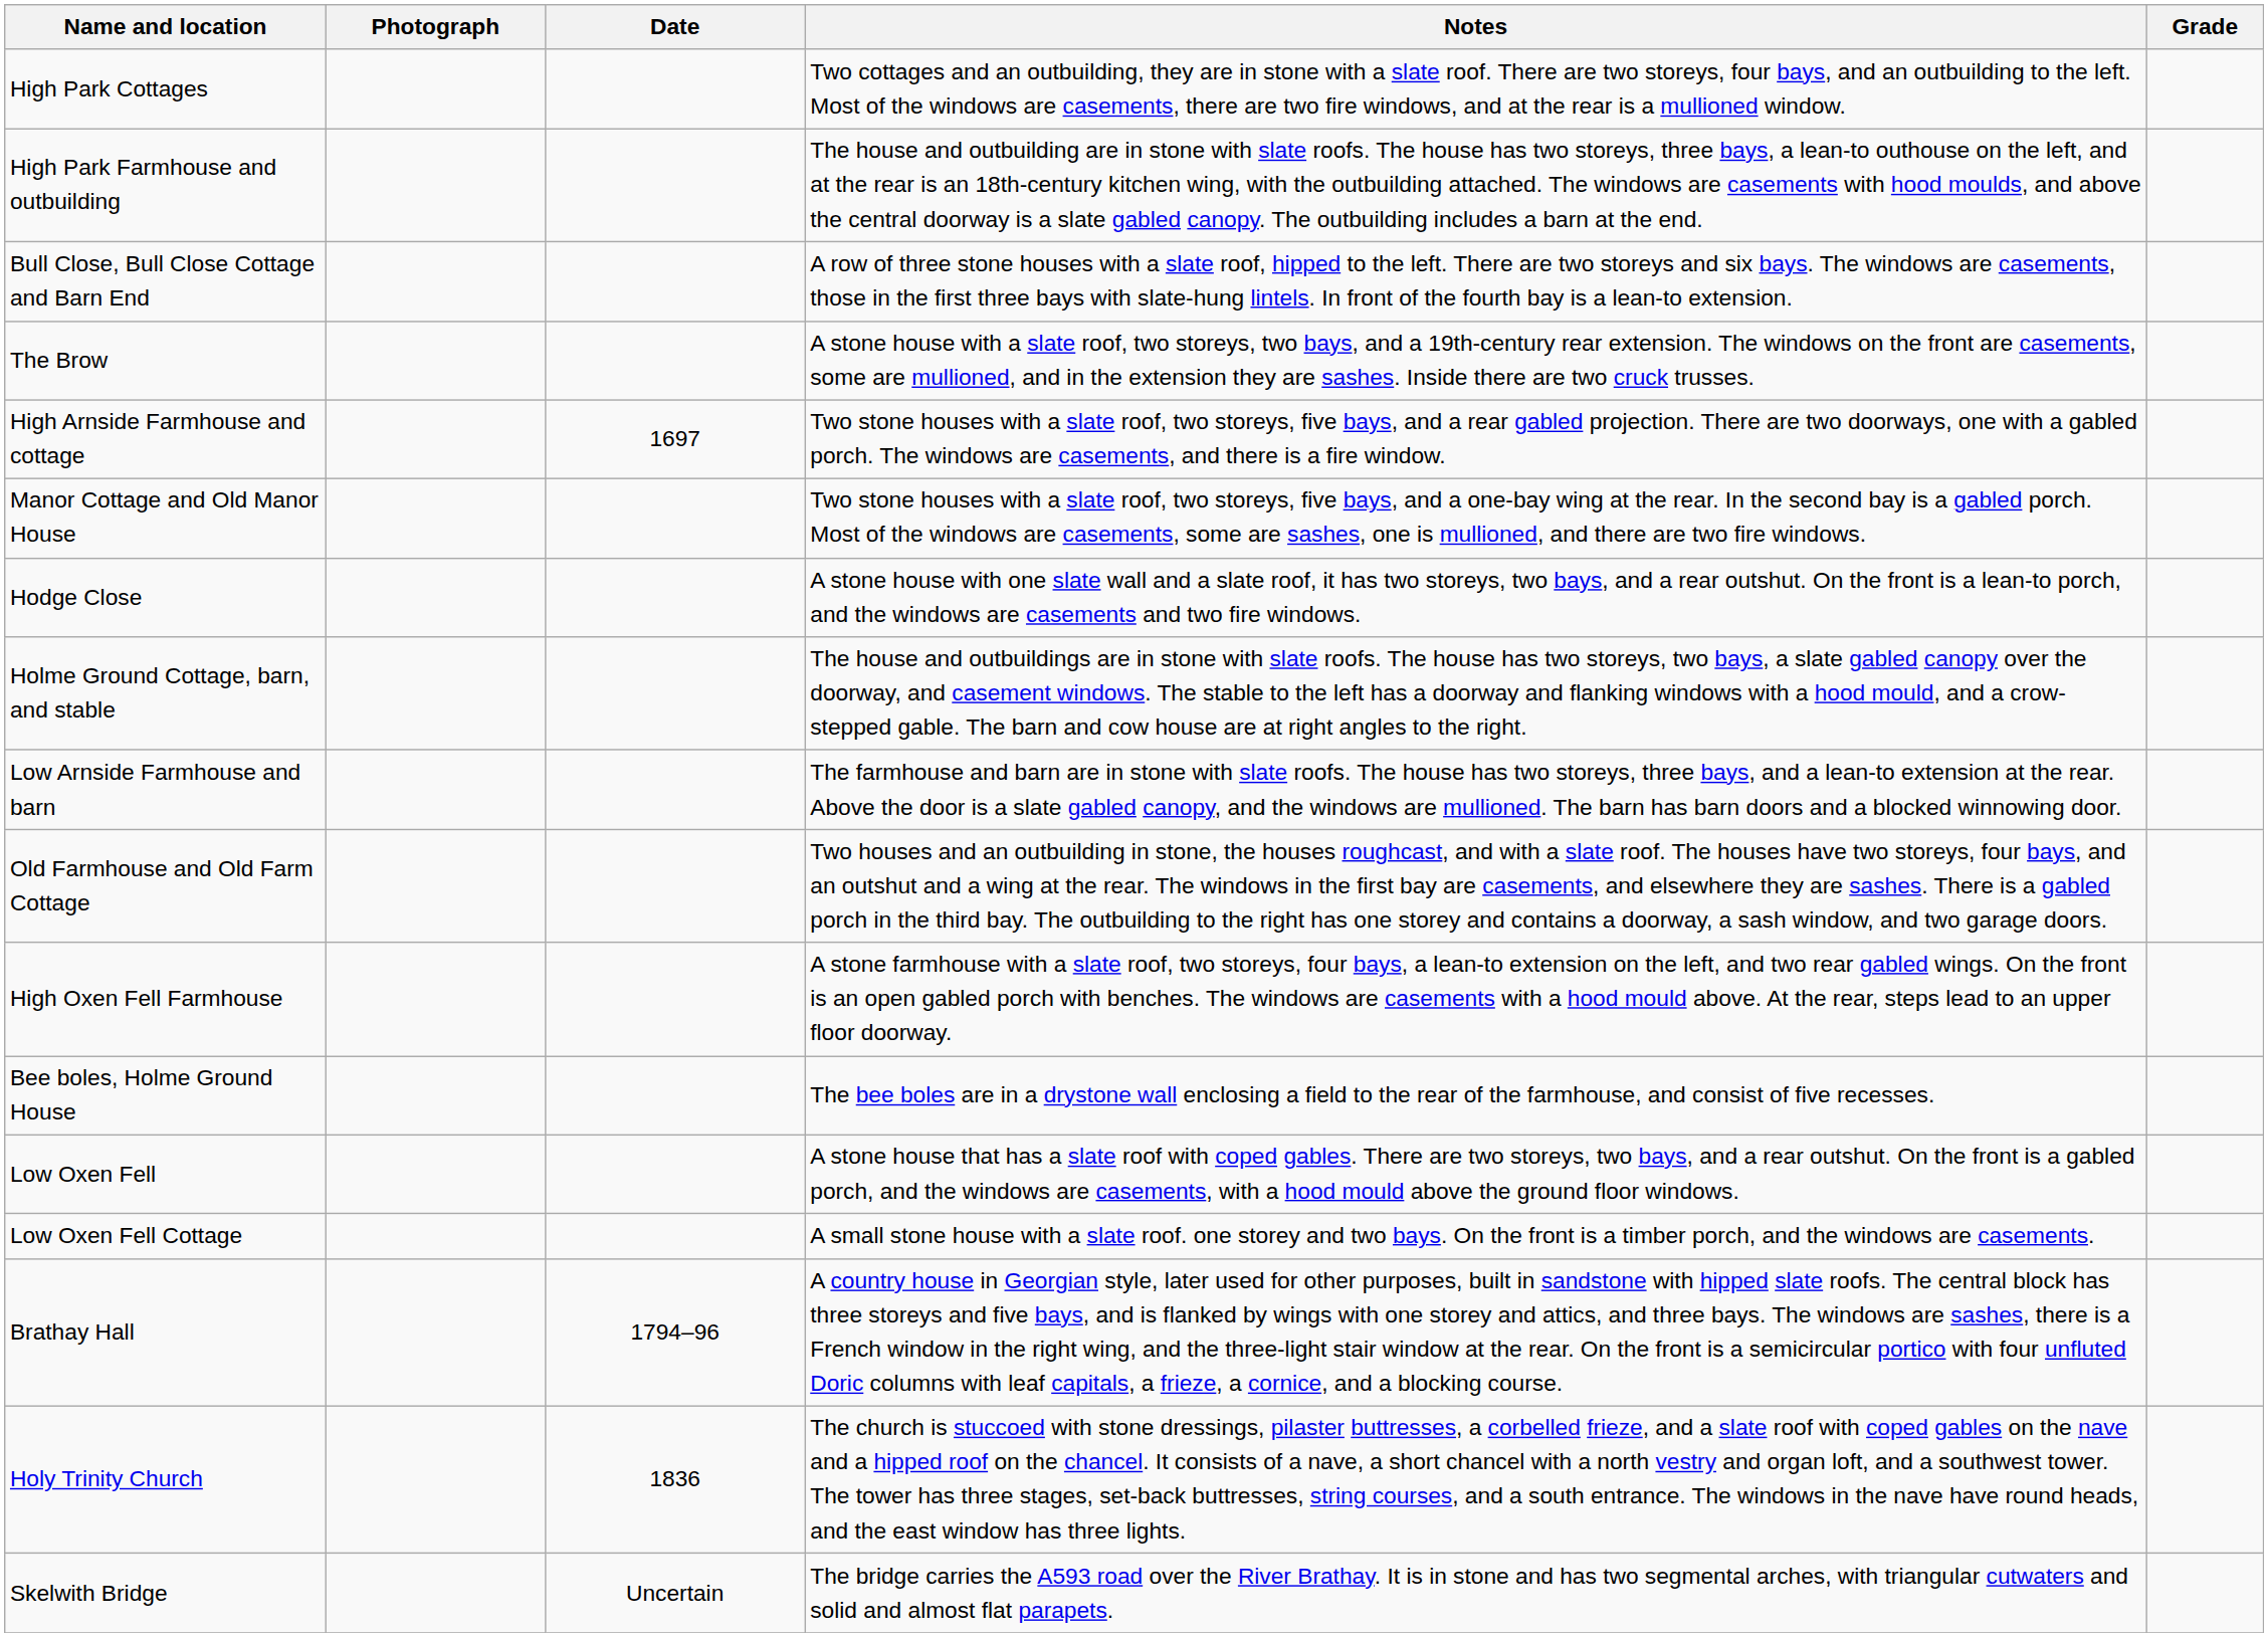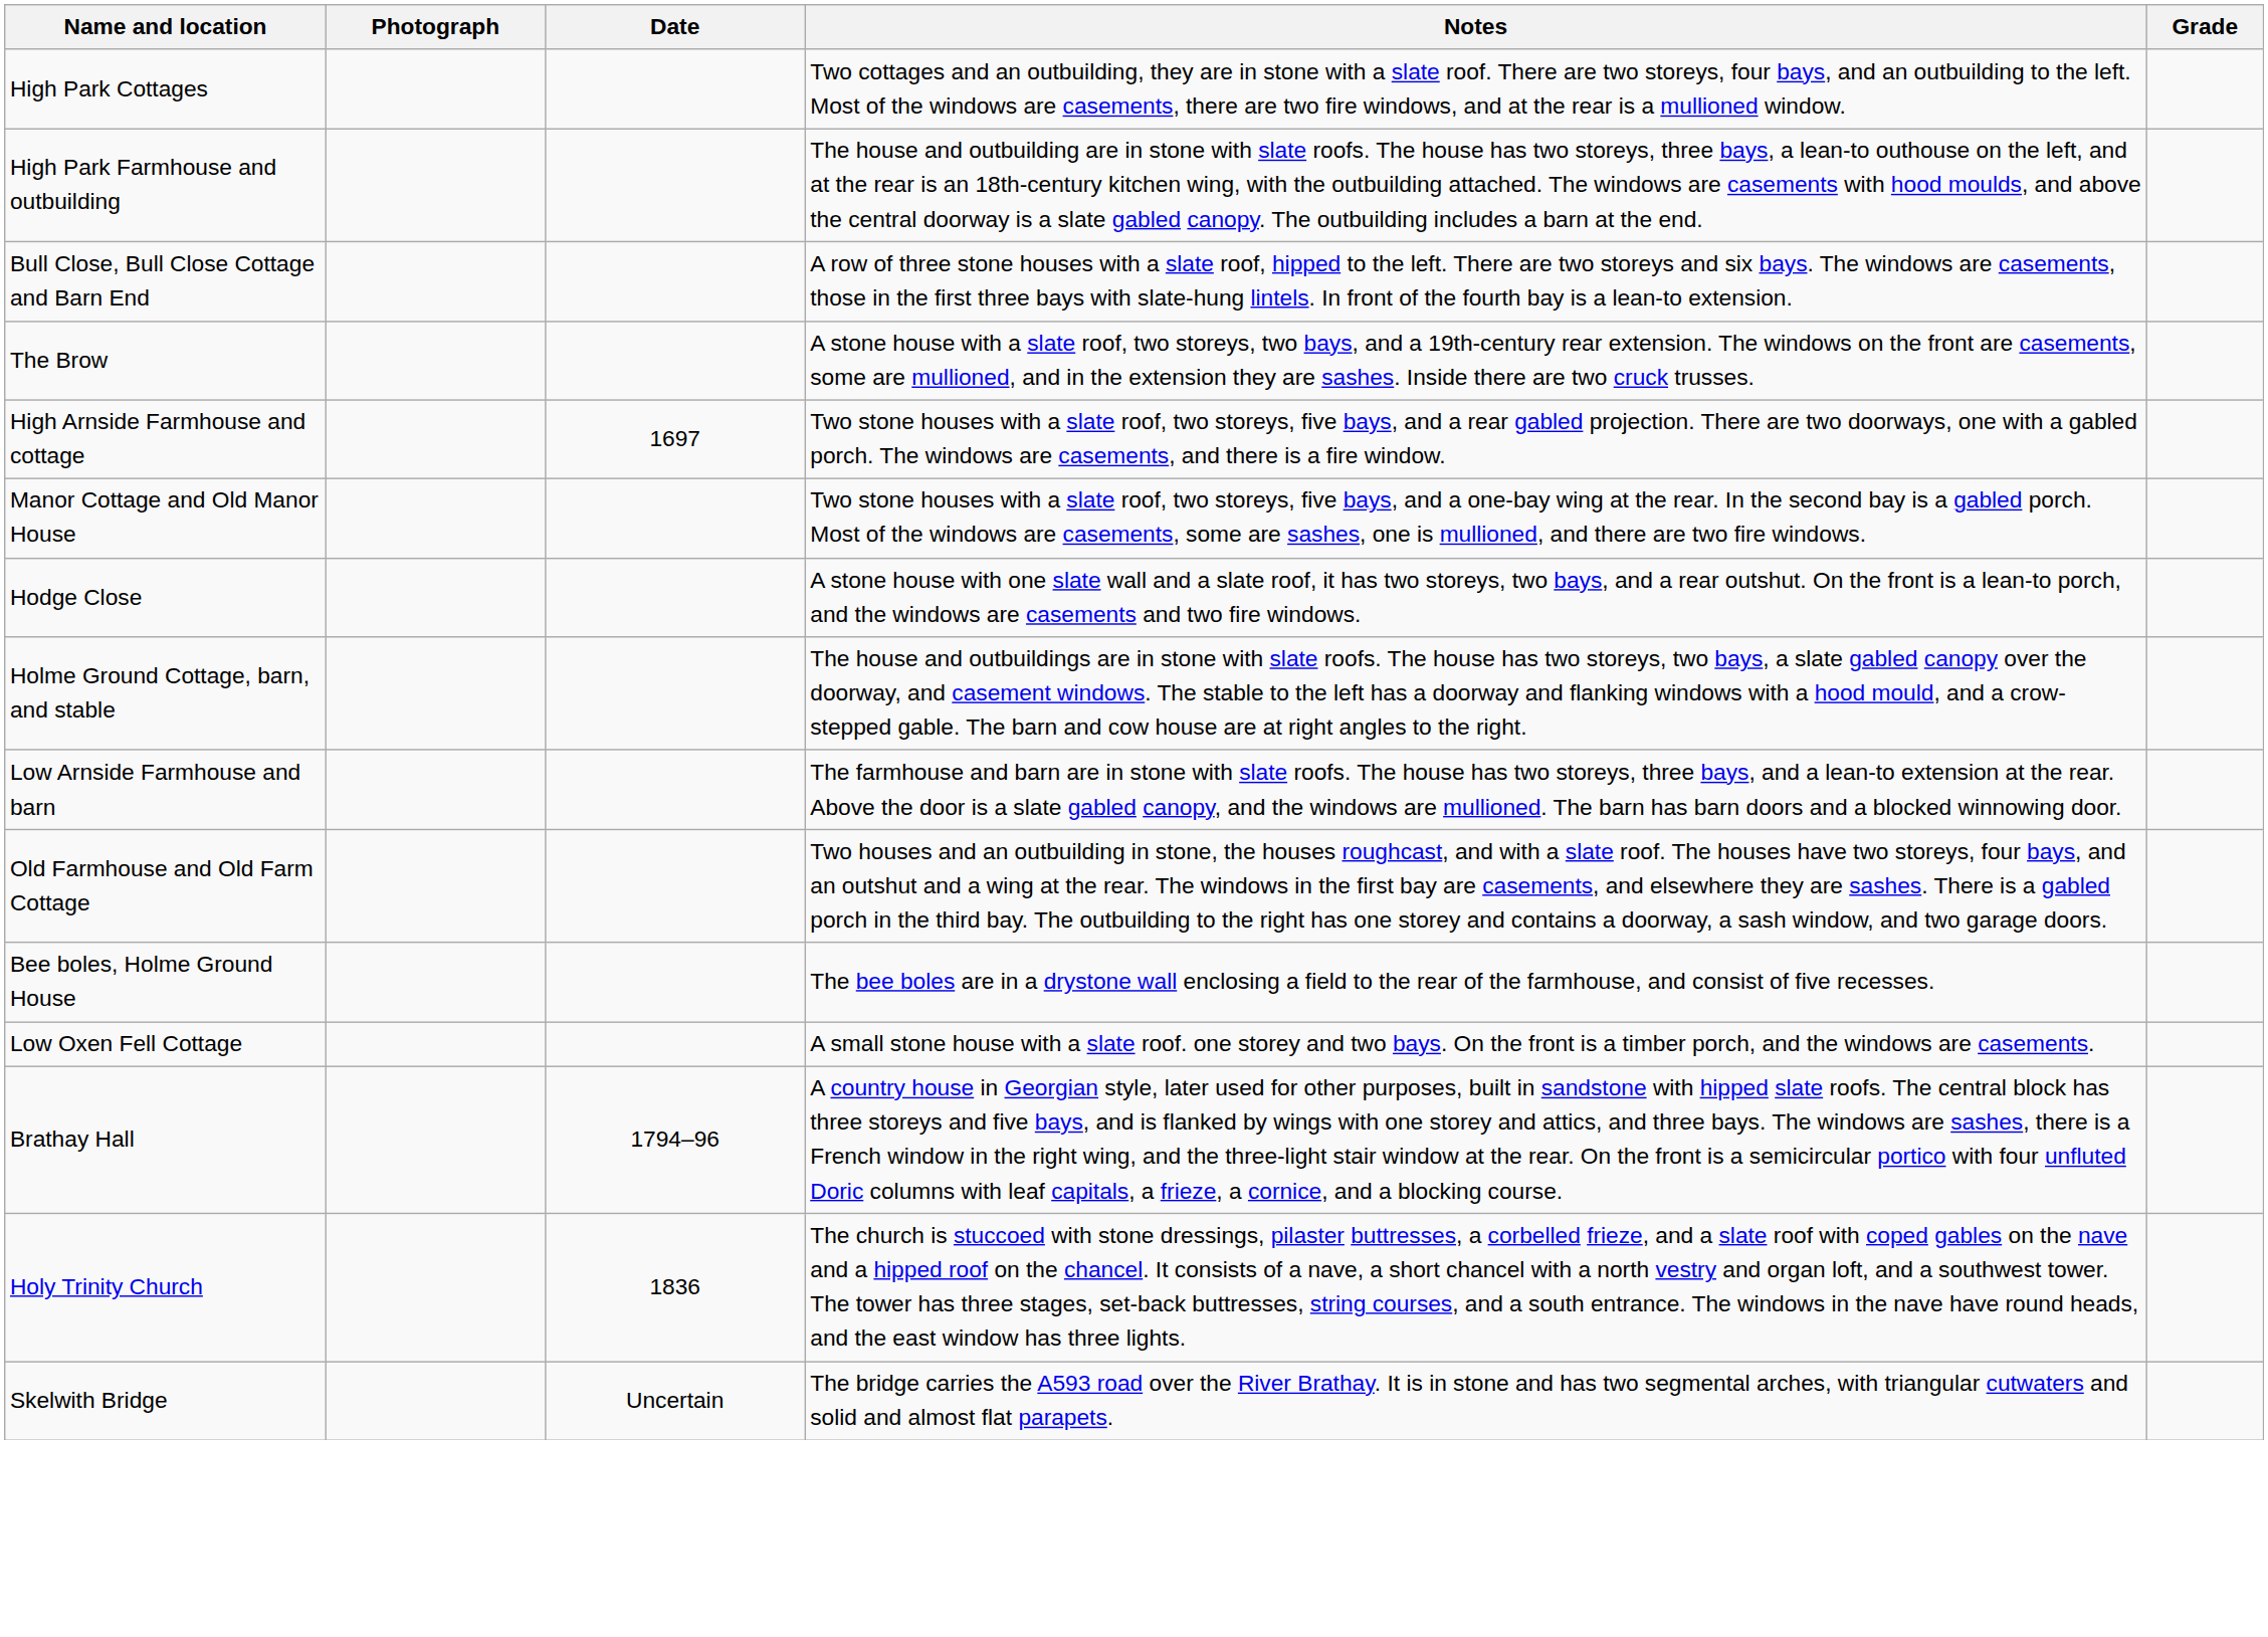 <table class="wikitable sortable plainrowheaders" style="width:100%; border:0; text-align:left; line-height:150%;">
 <tr>
 <th scope="col"  style="width:150px">Name and location</th>
 <th scope="col"  style="width:100px" class="unsortable">Photograph</th>
 <th scope="col"  style="width:120px">Date</th>
 <th scope="col"  style="width:650px" class="unsortable">Notes</th>
 <th scope="col"  style="width:50px">Grade</th>
 </tr>
 <tr>
 <td>High Park Cottages<br><small></small></td>
 <td></td>
 <td align="center"></td>
 <td>Two cottages and an outbuilding, they are in stone with a <a href='#'>slate</a> roof.  There are two storeys, four <a href='#'>bays</a>, and an outbuilding to the left.  Most of the windows are <a href='#'>casements</a>, there are two fire windows, and at the rear is a <a href='#'>mullioned</a> window.</td>
 <td align="center" ></td>
 </tr>
 <tr>
 <td>High Park Farmhouse and outbuilding<br><small></small></td>
 <td></td>
 <td align="center"></td>
 <td>The house and outbuilding are in stone with <a href='#'>slate</a> roofs.  The house has two storeys, three <a href='#'>bays</a>, a lean-to outhouse on the left, and at the rear is an 18th-century kitchen wing, with the outbuilding attached.  The windows are <a href='#'>casements</a> with <a href='#'>hood moulds</a>, and above the central doorway is a slate <a href='#'>gabled</a> <a href='#'>canopy</a>.  The outbuilding includes a barn at the end.</td>
 <td align="center" ></td>
 </tr>
 <tr>
 <td>Bull Close, Bull Close Cottage and Barn End<br><small></small></td>
 <td></td>
 <td align="center"></td>
 <td>A row of three stone houses with a <a href='#'>slate</a> roof, <a href='#'>hipped</a> to the left.  There are two storeys and six <a href='#'>bays</a>.  The windows are <a href='#'>casements</a>, those in the first three bays with slate-hung <a href='#'>lintels</a>.  In front of the fourth bay is a lean-to extension.</td>
 <td align="center" ></td>
 </tr>
 <tr>
 <td>The Brow<br><small></small></td>
 <td></td>
 <td align="center"></td>
 <td>A stone house with a <a href='#'>slate</a> roof, two storeys, two <a href='#'>bays</a>, and a 19th-century rear extension.  The windows on the front are <a href='#'>casements</a>, some are <a href='#'>mullioned</a>, and in the extension they are <a href='#'>sashes</a>.  Inside there are two <a href='#'>cruck</a> trusses.</td>
 <td align="center" ></td>
 </tr>
 <tr>
 <td>High Arnside Farmhouse and cottage<br><small></small></td>
 <td></td>
 <td align="center">1697</td>
 <td>Two stone houses with a <a href='#'>slate</a> roof, two storeys, five <a href='#'>bays</a>, and a rear <a href='#'>gabled</a> projection.  There are two doorways, one with a gabled porch.  The windows are <a href='#'>casements</a>, and there is a fire window.</td>
 <td align="center" ></td>
 </tr>
 <tr>
 <td>Manor Cottage and Old Manor House<br><small></small></td>
 <td></td>
 <td align="center"></td>
 <td>Two stone houses with a <a href='#'>slate</a> roof, two storeys, five <a href='#'>bays</a>, and a one-bay wing at the rear.  In the second bay is a <a href='#'>gabled</a> porch.  Most of the windows are <a href='#'>casements</a>, some are <a href='#'>sashes</a>, one is <a href='#'>mullioned</a>, and there are two fire windows.</td>
 <td align="center" ></td>
 </tr>
 <tr>
 <td>Hodge Close<br><small></small></td>
 <td></td>
 <td align="center"></td>
 <td>A stone house with one <a href='#'>slate</a> wall and a slate roof, it has two storeys, two <a href='#'>bays</a>, and a rear outshut.  On the front is a lean-to porch, and the windows are <a href='#'>casements</a> and two fire windows.</td>
 <td align="center" ></td>
 </tr>
 <tr>
 <td>Holme Ground Cottage, barn, and stable<br><small></small></td>
 <td></td>
 <td align="center"></td>
 <td>The house and outbuildings are in stone with <a href='#'>slate</a> roofs.  The house has two storeys, two <a href='#'>bays</a>, a slate <a href='#'>gabled</a> <a href='#'>canopy</a> over the doorway, and <a href='#'>casement windows</a>.  The stable to the left has a doorway and flanking windows with a <a href='#'>hood mould</a>, and a crow-stepped gable.  The barn and cow house are at right angles to the right.</td>
 <td align="center" ></td>
 </tr>
 <tr>
 <td>Low Arnside Farmhouse and barn<br><small></small></td>
 <td></td>
 <td align="center"></td>
 <td>The farmhouse and barn are in stone with <a href='#'>slate</a> roofs.  The house has two storeys, three <a href='#'>bays</a>, and a lean-to extension at the rear.  Above the door is a slate <a href='#'>gabled</a> <a href='#'>canopy</a>, and the windows are <a href='#'>mullioned</a>.  The barn has barn doors and a blocked winnowing door.</td>
 <td align="center" ></td>
 </tr>
 <tr>
 <td>Old Farmhouse and Old Farm Cottage<br><small></small></td>
 <td></td>
 <td align="center"></td>
 <td>Two houses and an outbuilding in stone, the houses <a href='#'>roughcast</a>, and with a <a href='#'>slate</a> roof.  The houses have two storeys, four <a href='#'>bays</a>, and an outshut and a wing at the rear.  The windows in the first bay are <a href='#'>casements</a>, and elsewhere they are <a href='#'>sashes</a>.  There is a <a href='#'>gabled</a> porch in the third bay.  The outbuilding to the right has one storey and contains a doorway, a sash window, and two garage doors.</td>
 <td align="center" ></td>
 </tr>
 <tr>
-<td>High Oxen Fell Farmhouse<br><small></small></td>
-<td></td>
-<td align="center"></td>
-<td>A stone farmhouse with a <a href='#'>slate</a> roof, two storeys, four <a href='#'>bays</a>, a lean-to extension on the left, and two rear <a href='#'>gabled</a> wings.  On the front is an open gabled porch with benches.  The windows are <a href='#'>casements</a> with a <a href='#'>hood mould</a> above.  At the rear, steps lead to an upper floor doorway.</td>
-<td align="center" ></td>
-</tr>
-<tr>
 <td>Bee boles, Holme Ground House<br><small></small></td>
 <td></td>
 <td align="center"></td>
 <td>The <a href='#'>bee boles</a> are in a <a href='#'>drystone wall</a> enclosing a field to the rear of the farmhouse, and consist of five recesses.</td>
-<td align="center" ></td>
-</tr>
-<tr>
-<td>Low Oxen Fell<br><small></small></td>
-<td></td>
-<td align="center"></td>
-<td>A stone house that has a <a href='#'>slate</a> roof with <a href='#'>coped</a> <a href='#'>gables</a>.  There are two storeys, two <a href='#'>bays</a>, and a rear outshut.  On the front is a gabled porch, and the windows are <a href='#'>casements</a>, with a <a href='#'>hood mould</a> above the ground floor windows.</td>
 <td align="center" ></td>
 </tr>
 <tr>
 <td>Low Oxen Fell Cottage<br><small></small></td>
 <td></td>
 <td align="center"></td>
 <td>A small stone house with a <a href='#'>slate</a> roof. one storey and two <a href='#'>bays</a>.  On the front is a timber porch, and the windows are <a href='#'>casements</a>.</td>
 <td align="center" ></td>
 </tr>
 <tr>
 <td>Brathay Hall<br><small></small></td>
 <td></td>
 <td align="center">1794–96</td>
 <td>A <a href='#'>country house</a> in <a href='#'>Georgian</a> style, later used for other purposes, built in <a href='#'>sandstone</a> with <a href='#'>hipped</a> <a href='#'>slate</a> roofs.  The central block has three storeys and five <a href='#'>bays</a>, and is flanked by wings with one storey and attics, and three bays.  The windows are <a href='#'>sashes</a>, there is a French window in the right wing, and the three-light stair window at the rear.  On the front is a semicircular <a href='#'>portico</a> with four <a href='#'>unfluted</a> <a href='#'>Doric</a> columns with leaf <a href='#'>capitals</a>, a <a href='#'>frieze</a>, a <a href='#'>cornice</a>, and a blocking course.</td>
 <td align="center" ></td>
 </tr>
 <tr>
 <td><a href='#'>Holy Trinity Church</a><br><small></small></td>
 <td></td>
 <td align="center">1836</td>
 <td>The church is <a href='#'>stuccoed</a> with stone dressings, <a href='#'>pilaster</a> <a href='#'>buttresses</a>, a <a href='#'>corbelled</a> <a href='#'>frieze</a>, and a <a href='#'>slate</a> roof with <a href='#'>coped</a> <a href='#'>gables</a> on the <a href='#'>nave</a> and a <a href='#'>hipped roof</a> on the <a href='#'>chancel</a>.  It consists of a nave, a short chancel with a north <a href='#'>vestry</a> and organ loft, and a southwest tower.  The tower has three stages, set-back buttresses, <a href='#'>string courses</a>, and a south entrance.  The windows in the nave have round heads, and the east window has three lights.</td>
 <td align="center" ></td>
 </tr>
 <tr>
 <td>Skelwith Bridge<br><small></small></td>
 <td></td>
 <td align="center">Uncertain</td>
 <td>The bridge carries the <a href='#'>A593 road</a> over the <a href='#'>River Brathay</a>.  It is in stone and has two segmental arches, with triangular <a href='#'>cutwaters</a> and solid and almost flat <a href='#'>parapets</a>.</td>
 <td align="center" ></td>
 </tr>
 <tr>
 </tr>
 </table>
